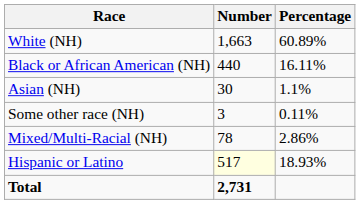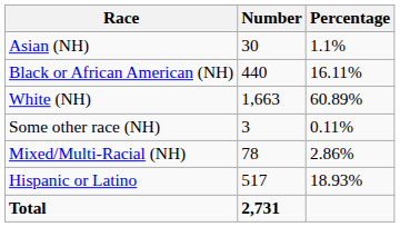 <table class="wikitable">
 <tr>
 <th>Race</th>
 <th>Number</th>
 <th>Percentage</th>
 </tr>
 <tr>
-<td><a href='#'>White</a> (NH)</td>
-<td>1,663</td>
-<td>60.89%</td>
+<td><a href='#'>Asian</a> (NH)</td>
+<td>30</td>
+<td>1.1%</td>
 </tr>
 <tr>
 <td><a href='#'>Black or African American</a> (NH)</td>
 <td>440</td>
 <td>16.11%</td>
 </tr>
 <tr>
-<td><a href='#'>Asian</a> (NH)</td>
-<td>30</td>
-<td>1.1%</td>
+<td><a href='#'>White</a> (NH)</td>
+<td>1,663</td>
+<td>60.89%</td>
 </tr>
 <tr>
 <td>Some other race (NH)</td>
 <td>3</td>
 <td>0.11%</td>
 </tr>
 <tr>
 <td><a href='#'>Mixed/Multi-Racial</a> (NH)</td>
 <td>78</td>
 <td>2.86%</td>
 </tr>
 <tr>
 <td><a href='#'>Hispanic or Latino</a></td>
-<td style="background: lightyellow;">517</td>
+<td>517</td>
 <td>18.93%</td>
 </tr>
 <tr>
 <td><strong>Total</strong></td>
 <td><strong>2,731</strong></td>
 <td></td>
 </tr>
 </table>
